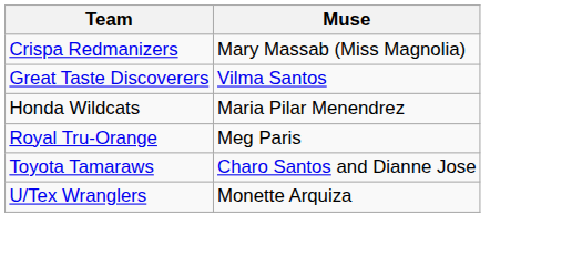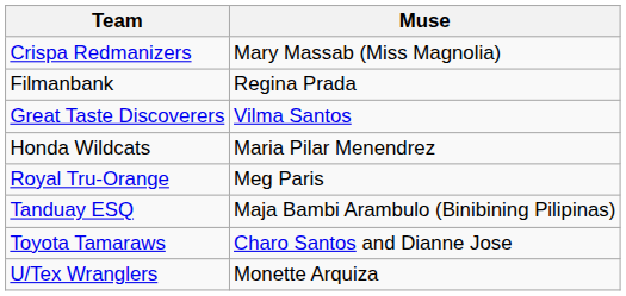 <table class="wikitable sortable sortable">
 <tr>
 <th style= width="45%">Team</th>
 <th style= width="55%">Muse</th>
 </tr>
 <tr>
 <td><a href='#'>Crispa Redmanizers</a></td>
 <td>Mary Massab (Miss Magnolia)</td>
+</tr>
+<tr>
+<td>Filmanbank</td>
+<td>Regina Prada</td>
 </tr>
 <tr>
 <td><a href='#'>Great Taste Discoverers</a></td>
 <td><a href='#'>Vilma Santos</a></td>
 </tr>
 <tr>
 <td>Honda Wildcats</td>
 <td>Maria Pilar Menendrez</td>
 </tr>
 <tr>
 <td><a href='#'>Royal Tru-Orange</a></td>
 <td>Meg Paris</td>
 </tr>
 <tr>
+<td><a href='#'>Tanduay ESQ</a></td>
+<td>Maja Bambi Arambulo (Binibining Pilipinas)</td>
+</tr>
+<tr>
 <td><a href='#'>Toyota Tamaraws</a></td>
 <td><a href='#'>Charo Santos</a> and Dianne Jose</td>
 </tr>
 <tr>
 <td><a href='#'>U/Tex Wranglers</a></td>
 <td>Monette Arquiza</td>
 </tr>
 </table>
